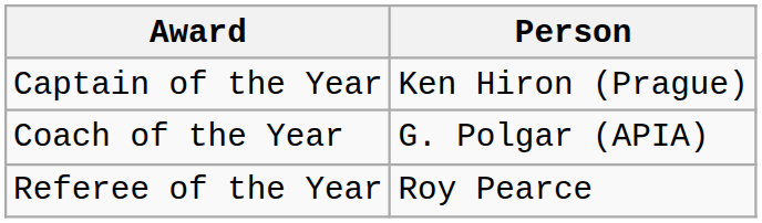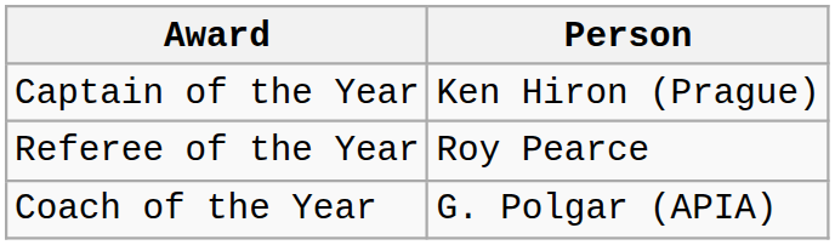 <table class="wikitable">
 <tr>
 <th>Award</th>
 <th>Person</th>
 </tr>
 <tr>
 <td>Captain of the Year</td>
 <td>Ken Hiron (Prague)</td>
 </tr>
 <tr>
+<td>Referee of the Year</td>
+<td>Roy Pearce</td>
+</tr>
+<tr>
 <td>Coach of the Year</td>
 <td>G. Polgar (APIA)</td>
 </tr>
-<tr>
-<td>Referee of the Year</td>
-<td>Roy Pearce</td>
-</tr>
 </table>
